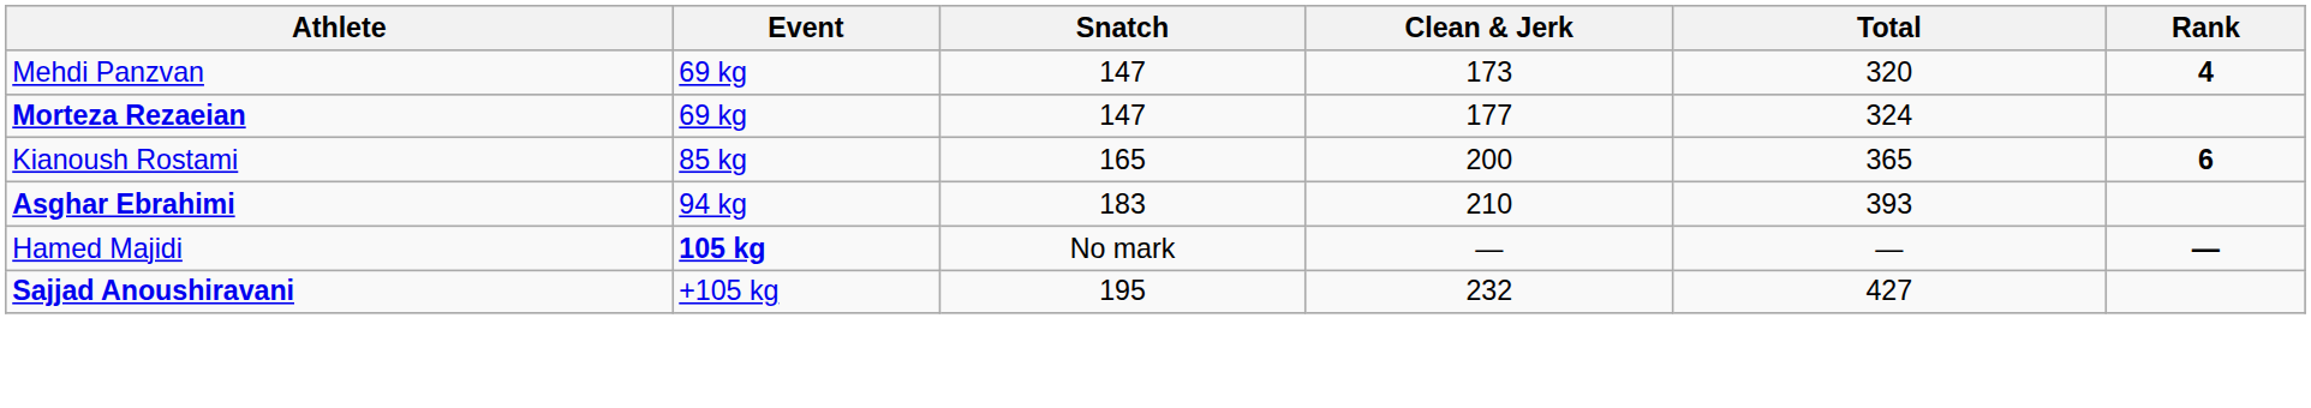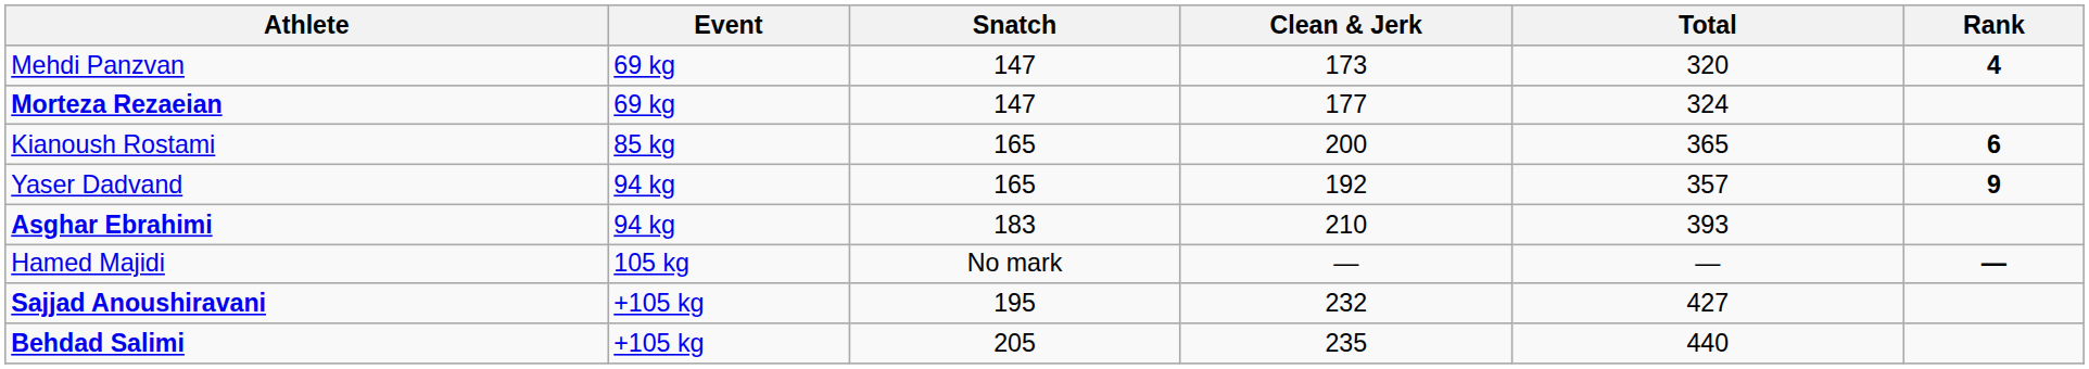 <table class="wikitable" width="60%" style="text-align:center; font-size:90%">
 <tr>
 <th width="20%">Athlete</th>
 <th width="8%">Event</th>
 <th width="11%">Snatch</th>
 <th width="11%">Clean & Jerk</th>
 <th width="13%">Total</th>
 <th width="6%">Rank</th>
 </tr>
 <tr>
 <td align="left"><a href='#'>Mehdi Panzvan</a></td>
 <td align="left"><a href='#'>69 kg</a></td>
 <td>147</td>
 <td>173</td>
 <td>320</td>
 <td><strong>4</strong></td>
 </tr>
 <tr>
 <td align="left"><strong><a href='#'>Morteza Rezaeian</a></strong></td>
 <td align="left"><a href='#'>69 kg</a></td>
 <td>147</td>
 <td>177</td>
 <td>324</td>
 <td></td>
 </tr>
 <tr>
 <td align="left"><a href='#'>Kianoush Rostami</a></td>
 <td align="left"><a href='#'>85 kg</a></td>
 <td>165</td>
 <td>200</td>
 <td>365</td>
 <td><strong>6</strong></td>
 </tr>
 <tr>
+<td align="left"><a href='#'>Yaser Dadvand</a></td>
+<td align="left"><a href='#'>94 kg</a></td>
+<td>165</td>
+<td>192</td>
+<td>357</td>
+<td><strong>9</strong></td>
+</tr>
+<tr>
 <td align="left"><strong><a href='#'>Asghar Ebrahimi</a></strong></td>
 <td align="left"><a href='#'>94 kg</a></td>
 <td>183</td>
 <td>210</td>
 <td>393</td>
 <td></td>
 </tr>
 <tr>
 <td align="left"><a href='#'>Hamed Majidi</a></td>
-<td align="left"><strong><a href='#'>105 kg</a></strong></td>
+<td align="left"><a href='#'>105 kg</a></td>
 <td>No mark</td>
 <td>—</td>
 <td>—</td>
 <td><strong>—</strong></td>
 </tr>
 <tr>
 <td align="left"><strong><a href='#'>Sajjad Anoushiravani</a></strong></td>
 <td align="left"><a href='#'>+105 kg</a></td>
 <td>195</td>
 <td>232</td>
 <td>427</td>
 <td></td>
 </tr>
+<tr>
+<td align="left"><strong><a href='#'>Behdad Salimi</a></strong></td>
+<td align="left"><a href='#'>+105 kg</a></td>
+<td>205 </td>
+<td>235</td>
+<td>440</td>
+<td></td>
+</tr>
 </table>
